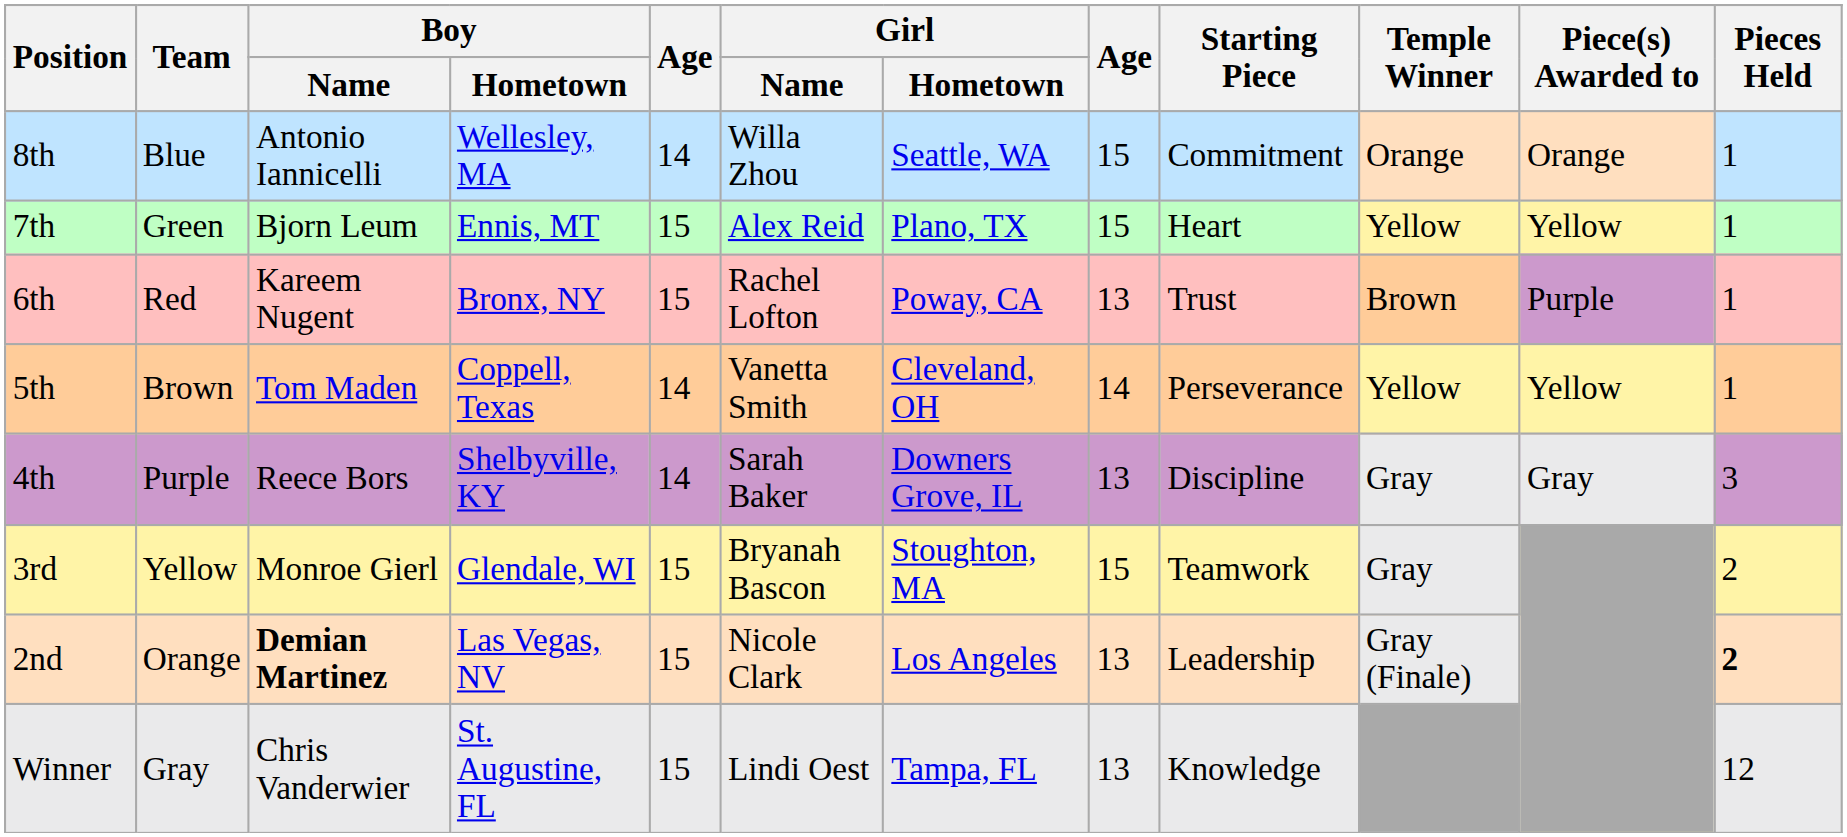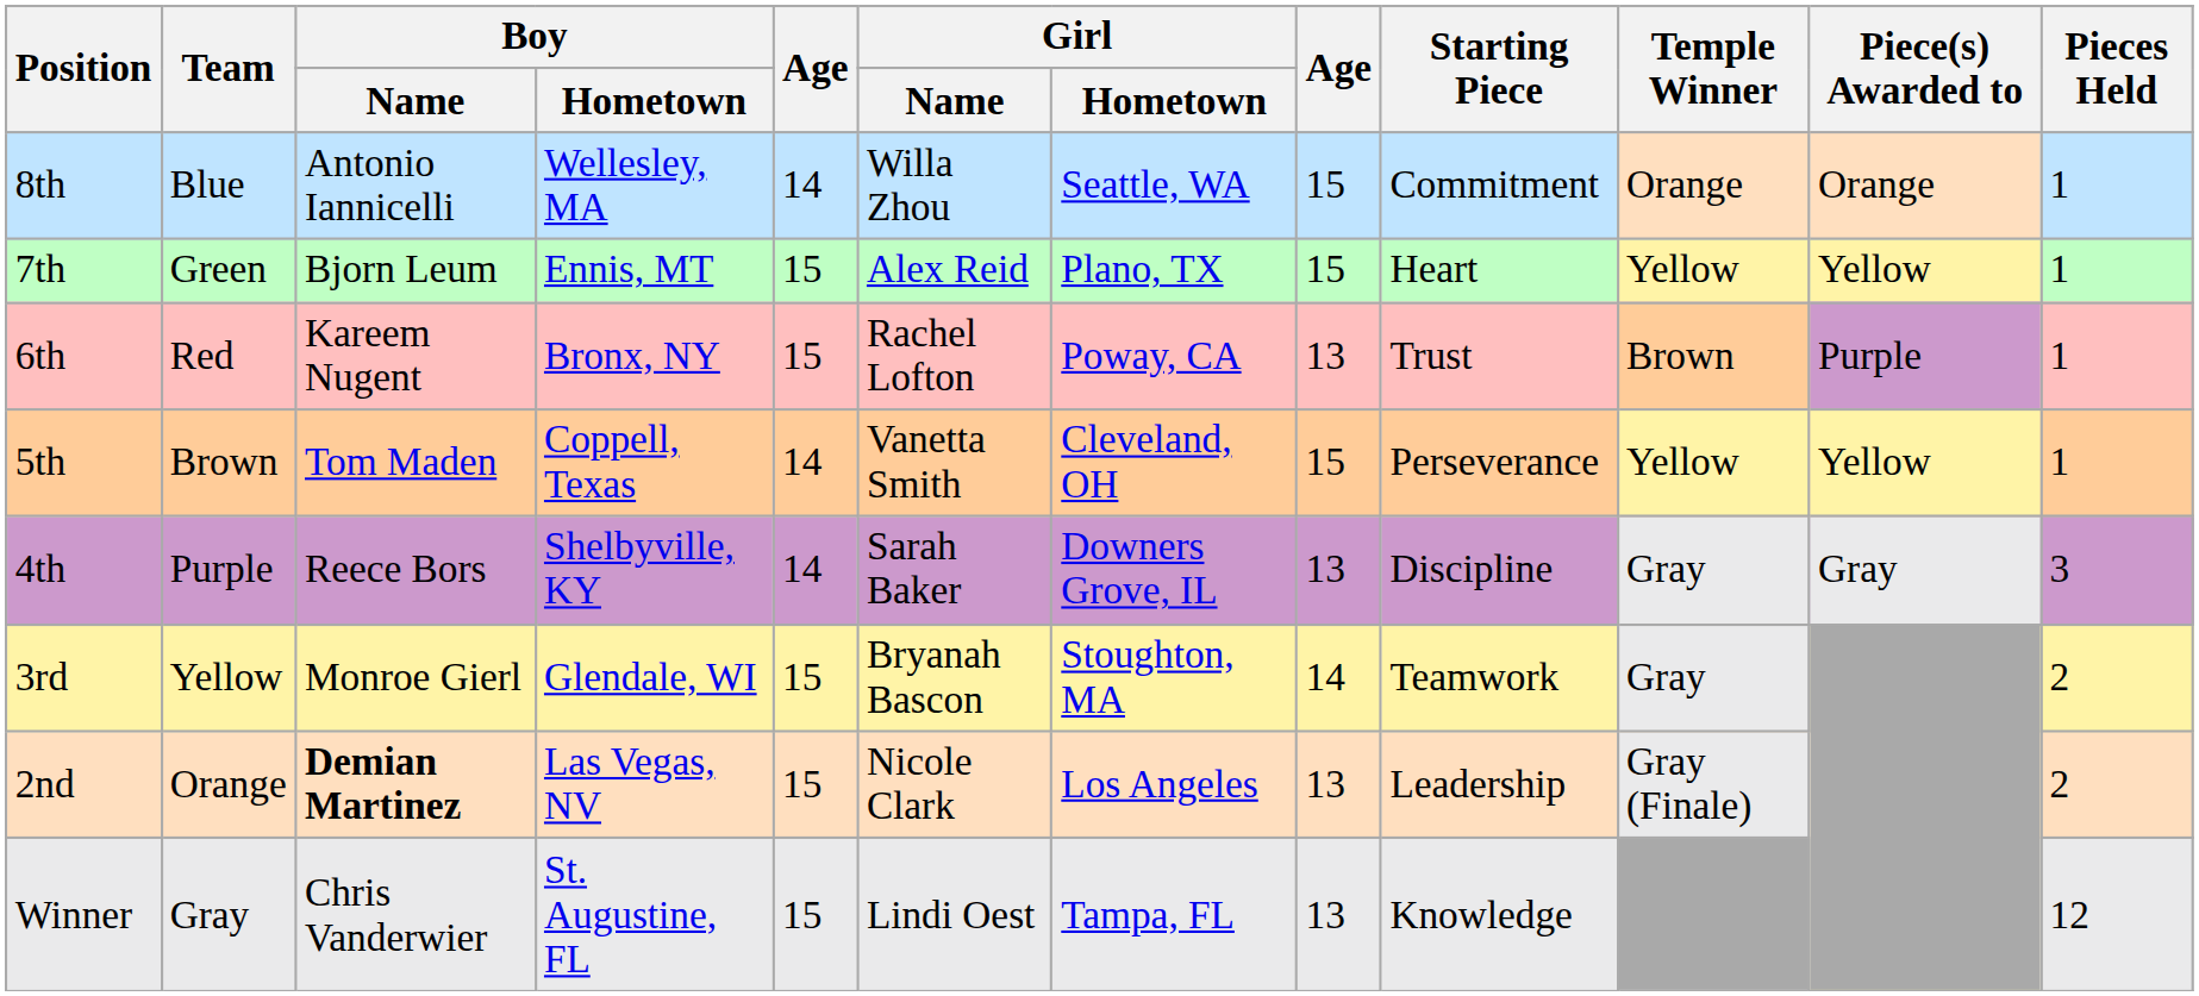 <table class="wikitable" style="margin:1em auto;">
 <tr>
 <th rowspan="2">Position</th>
 <th rowspan="2">Team</th>
 <th colspan="2">Boy</th>
 <th rowspan="2">Age</th>
 <th colspan="2">Girl</th>
 <th rowspan="2">Age</th>
 <th rowspan="2">Starting Piece</th>
 <th rowspan="2">Temple Winner</th>
 <th rowspan="2">Piece(s) Awarded to</th>
 <th rowspan="2">Pieces Held</th>
 </tr>
 <tr>
 <th>Name</th>
 <th>Hometown</th>
 <th>Name</th>
 <th>Hometown</th>
 </tr>
 <tr style="background:#BFE4FF">
 <td style="background:#bfe4ff;">8th</td>
 <td style="background:#bfe4ff;">Blue</td>
 <td style="background:#bfe4ff;">Antonio Iannicelli</td>
 <td style="background:#bfe4ff;"><a href='#'>Wellesley, MA</a></td>
 <td style="background:#bfe4ff;">14</td>
 <td style="background:#bfe4ff;">Willa Zhou</td>
 <td style="background:#bfe4ff;"><a href='#'>Seattle, WA</a></td>
 <td style="background:#bfe4ff;">15</td>
 <td style="background:#bfe4ff;">Commitment</td>
 <td style="background:#ffdfbf;">Orange</td>
 <td style="background:#ffdfbf;">Orange</td>
 <td style="background:#BFE4FF">1</td>
 </tr>
 <tr style="background:#BFFFC4">
 <td>7th</td>
 <td>Green</td>
 <td>Bjorn Leum</td>
 <td><a href='#'>Ennis, MT</a></td>
 <td>15</td>
 <td><a href='#'>Alex Reid</a></td>
 <td><a href='#'>Plano, TX</a></td>
 <td>15</td>
 <td>Heart</td>
 <td style="background:#fff4a7">Yellow</td>
 <td style="background:#fff4a7">Yellow</td>
 <td style="background:#BFFFC4">1</td>
 </tr>
 <tr style="background:#FFBFBF">
 <td>6th</td>
 <td>Red</td>
 <td>Kareem Nugent</td>
 <td><a href='#'>Bronx, NY</a></td>
 <td>15</td>
 <td>Rachel Lofton</td>
 <td><a href='#'>Poway, CA</a></td>
 <td>13</td>
 <td>Trust</td>
 <td style="background:#fc9;">Brown</td>
 <td style="background:#c9c;">Purple</td>
 <td style="background:#FFBFBF">1</td>
 </tr>
 <tr style="background:#fc9;">
 <td>5th</td>
 <td>Brown</td>
 <td><a href='#'>Tom Maden</a></td>
 <td><a href='#'>Coppell, Texas</a></td>
 <td>14</td>
 <td>Vanetta Smith</td>
 <td><a href='#'>Cleveland, OH</a></td>
-<td>14</td>
+<td>15</td>
 <td>Perseverance</td>
 <td style="background:#fff4a7">Yellow</td>
 <td style="background:#fff4a7">Yellow</td>
 <td style="background:#fc9;">1</td>
 </tr>
 <tr style="background:#c9c;">
 <td>4th</td>
 <td>Purple</td>
 <td>Reece Bors</td>
 <td><a href='#'>Shelbyville, KY</a></td>
 <td>14</td>
 <td>Sarah Baker</td>
 <td><a href='#'>Downers Grove, IL</a></td>
 <td>13</td>
 <td>Discipline</td>
 <td style="background:#eaeaeb;">Gray</td>
 <td style="background:#eaeaeb;">Gray</td>
 <td style="background:#c9c;">3</td>
 </tr>
 <tr style="background:#FFF4A7">
 <td>3rd</td>
 <td>Yellow</td>
 <td>Monroe Gierl</td>
 <td><a href='#'>Glendale, WI</a></td>
 <td>15</td>
 <td>Bryanah Bascon</td>
 <td><a href='#'>Stoughton, MA</a></td>
-<td>15</td>
+<td>14</td>
 <td>Teamwork</td>
 <td style="background:#eaeaeb;">Gray</td>
 <td bgcolor="darkgray" rowspan=3></td>
 <td style="background:#FFF4A7">2</td>
 </tr>
 <tr style="background:#ffdfbf;">
 <td>2nd</td>
 <td>Orange</td>
 <td><strong>Demian Martinez</strong></td>
 <td><a href='#'>Las Vegas, NV</a></td>
 <td>15</td>
 <td>Nicole Clark</td>
 <td><a href='#'>Los Angeles</a></td>
 <td>13</td>
 <td>Leadership</td>
 <td style="background:#eaeaeb;">Gray (Finale)</td>
-<td style="background:#ffdfbf;"><strong>2</strong></td>
+<td style="background:#ffdfbf;">2</td>
 </tr>
 <tr style="background:#eaeaeb; background:#eaeaeb;">
 <td>Winner</td>
 <td>Gray</td>
 <td>Chris Vanderwier</td>
 <td><a href='#'>St. Augustine, FL</a></td>
 <td>15</td>
 <td>Lindi Oest</td>
 <td><a href='#'>Tampa, FL</a></td>
 <td>13</td>
 <td>Knowledge</td>
 <td bgcolor="darkgray"></td>
 <td style="background:#eaeaeb;">12</td>
 </tr>
 </table>
